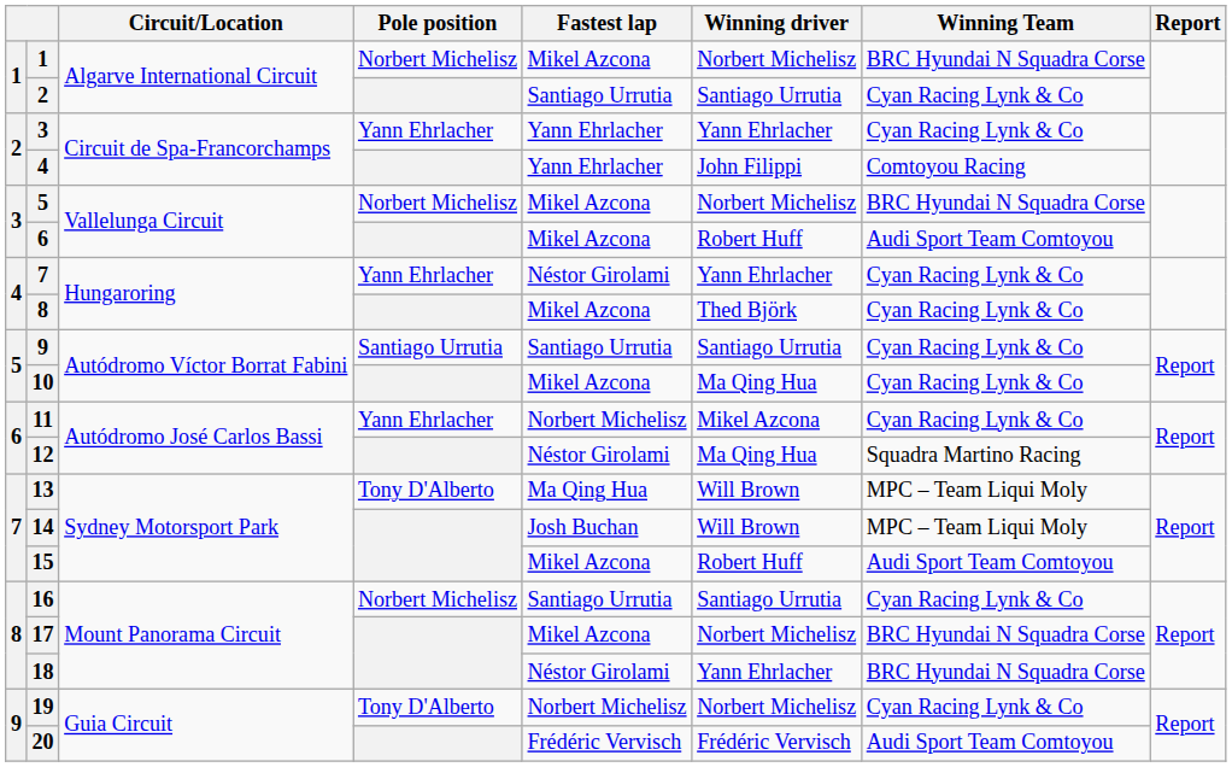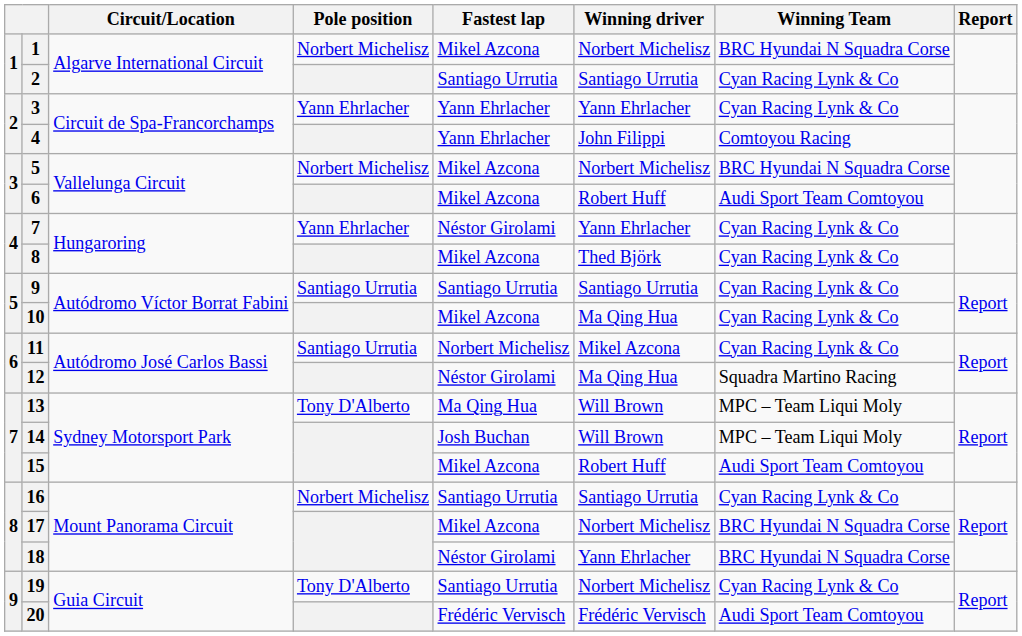 <table class="wikitable" style="font-size: 85%;">
 <tr>
 <th colspan="2"></th>
 <th>Circuit/Location</th>
 <th>Pole position</th>
 <th>Fastest lap</th>
 <th>Winning driver</th>
 <th>Winning Team</th>
 <th>Report</th>
 </tr>
 <tr>
 <th rowspan="2">1</th>
 <th>1</th>
 <td rowspan="2"> <a href='#'>Algarve International Circuit</a></td>
 <td> <a href='#'>Norbert Michelisz</a></td>
 <td> <a href='#'>Mikel Azcona</a></td>
 <td> <a href='#'>Norbert Michelisz</a></td>
 <td> <a href='#'>BRC Hyundai N Squadra Corse</a></td>
 <td rowspan="2"></td>
 </tr>
 <tr>
 <th>2</th>
 <th rowspan=1></th>
 <td> <a href='#'>Santiago Urrutia</a></td>
 <td> <a href='#'>Santiago Urrutia</a></td>
 <td> <a href='#'>Cyan Racing Lynk & Co</a></td>
 </tr>
 <tr>
 <th rowspan="2">2</th>
 <th>3</th>
 <td rowspan="2"> <a href='#'>Circuit de Spa-Francorchamps</a></td>
 <td> <a href='#'>Yann Ehrlacher</a></td>
 <td> <a href='#'>Yann Ehrlacher</a></td>
 <td> <a href='#'>Yann Ehrlacher</a></td>
 <td> <a href='#'>Cyan Racing Lynk & Co</a></td>
 <td rowspan="2"></td>
 </tr>
 <tr>
 <th>4</th>
 <th rowspan=1></th>
 <td> <a href='#'>Yann Ehrlacher</a></td>
 <td> <a href='#'>John Filippi</a></td>
 <td> <a href='#'>Comtoyou Racing</a></td>
 </tr>
 <tr>
 <th rowspan="2">3</th>
 <th>5</th>
 <td rowspan="2"> <a href='#'>Vallelunga Circuit</a></td>
 <td> <a href='#'>Norbert Michelisz</a></td>
 <td> <a href='#'>Mikel Azcona</a></td>
 <td> <a href='#'>Norbert Michelisz</a></td>
 <td> <a href='#'>BRC Hyundai N Squadra Corse</a></td>
 <td rowspan="2"></td>
 </tr>
 <tr>
 <th>6</th>
 <th rowspan=1></th>
 <td> <a href='#'>Mikel Azcona</a></td>
 <td> <a href='#'>Robert Huff</a></td>
 <td> <a href='#'>Audi Sport Team Comtoyou</a></td>
 </tr>
 <tr>
 <th rowspan="2">4</th>
 <th>7</th>
 <td rowspan="2"> <a href='#'>Hungaroring</a></td>
 <td> <a href='#'>Yann Ehrlacher</a></td>
 <td> <a href='#'>Néstor Girolami</a></td>
 <td> <a href='#'>Yann Ehrlacher</a></td>
 <td> <a href='#'>Cyan Racing Lynk & Co</a></td>
 <td rowspan="2"></td>
 </tr>
 <tr>
 <th>8</th>
 <th rowspan=1></th>
 <td> <a href='#'>Mikel Azcona</a></td>
 <td> <a href='#'>Thed Björk</a></td>
 <td> <a href='#'>Cyan Racing Lynk & Co</a></td>
 </tr>
 <tr>
 <th rowspan="2">5</th>
 <th>9</th>
 <td rowspan="2"> <a href='#'>Autódromo Víctor Borrat Fabini</a></td>
 <td> <a href='#'>Santiago Urrutia</a></td>
 <td> <a href='#'>Santiago Urrutia</a></td>
 <td> <a href='#'>Santiago Urrutia</a></td>
 <td> <a href='#'>Cyan Racing Lynk & Co</a></td>
 <td rowspan="2"><a href='#'>Report</a></td>
 </tr>
 <tr>
 <th>10</th>
 <th rowspan=1></th>
 <td> <a href='#'>Mikel Azcona</a></td>
 <td> <a href='#'>Ma Qing Hua</a></td>
 <td> <a href='#'>Cyan Racing Lynk & Co</a></td>
 </tr>
 <tr>
 <th rowspan="2">6</th>
 <th>11</th>
 <td rowspan="2"> <a href='#'>Autódromo José Carlos Bassi</a></td>
-<td> <a href='#'>Yann Ehrlacher</a></td>
+<td> <a href='#'>Santiago Urrutia</a></td>
 <td> <a href='#'>Norbert Michelisz</a></td>
 <td> <a href='#'>Mikel Azcona</a></td>
 <td> <a href='#'>Cyan Racing Lynk & Co</a></td>
 <td rowspan="2"><a href='#'>Report</a></td>
 </tr>
 <tr>
 <th>12</th>
 <th rowspan=1></th>
 <td> <a href='#'>Néstor Girolami</a></td>
 <td> <a href='#'>Ma Qing Hua</a></td>
 <td> Squadra Martino Racing</td>
 </tr>
 <tr>
 <th rowspan="3">7</th>
 <th>13</th>
 <td rowspan="3"> <a href='#'>Sydney Motorsport Park</a></td>
 <td> <a href='#'>Tony D'Alberto</a></td>
 <td> <a href='#'>Ma Qing Hua</a></td>
 <td> <a href='#'>Will Brown</a></td>
 <td> MPC – Team Liqui Moly</td>
 <td rowspan="3"><a href='#'>Report</a></td>
 </tr>
 <tr>
 <th>14</th>
 <th rowspan=2></th>
 <td> <a href='#'>Josh Buchan</a></td>
 <td> <a href='#'>Will Brown</a></td>
 <td> MPC – Team Liqui Moly</td>
 </tr>
 <tr>
 <th>15</th>
 <td> <a href='#'>Mikel Azcona</a></td>
 <td> <a href='#'>Robert Huff</a></td>
 <td> <a href='#'>Audi Sport Team Comtoyou</a></td>
 </tr>
 <tr>
 <th rowspan="3">8</th>
 <th>16</th>
 <td rowspan="3"> <a href='#'>Mount Panorama Circuit</a></td>
 <td> <a href='#'>Norbert Michelisz</a></td>
 <td> <a href='#'>Santiago Urrutia</a></td>
 <td> <a href='#'>Santiago Urrutia</a></td>
 <td> <a href='#'>Cyan Racing Lynk & Co</a></td>
 <td rowspan="3"><a href='#'>Report</a></td>
 </tr>
 <tr>
 <th>17</th>
 <th rowspan=2></th>
 <td> <a href='#'>Mikel Azcona</a></td>
 <td> <a href='#'>Norbert Michelisz</a></td>
 <td> <a href='#'>BRC Hyundai N Squadra Corse</a></td>
 </tr>
 <tr>
 <th>18</th>
 <td> <a href='#'>Néstor Girolami</a></td>
 <td> <a href='#'>Yann Ehrlacher</a></td>
 <td> <a href='#'>BRC Hyundai N Squadra Corse</a></td>
 </tr>
 <tr>
 <th rowspan="2">9</th>
 <th>19</th>
 <td rowspan="2"> <a href='#'>Guia Circuit</a></td>
 <td> <a href='#'>Tony D'Alberto</a></td>
-<td> <a href='#'>Norbert Michelisz</a></td>
+<td> <a href='#'>Santiago Urrutia</a></td>
 <td> <a href='#'>Norbert Michelisz</a></td>
 <td> <a href='#'>Cyan Racing Lynk & Co</a></td>
 <td rowspan="2"><a href='#'>Report</a></td>
 </tr>
 <tr>
 <th>20</th>
 <th rowspan=1></th>
 <td> <a href='#'>Frédéric Vervisch</a></td>
 <td> <a href='#'>Frédéric Vervisch</a></td>
 <td> <a href='#'>Audi Sport Team Comtoyou</a></td>
 </tr>
 </table>
